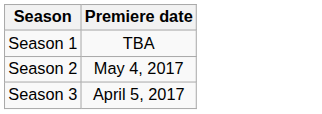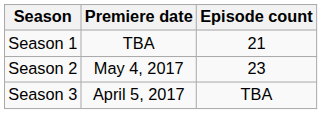 <table class="wikitable" style="text-align:center;">
 <tr>
 <th>Season</th>
 <th>Premiere date</th>
+<th>Episode count</th>
 </tr>
 <tr>
 <td>Season 1</td>
 <td>TBA</td>
+<td>21</td>
 </tr>
 <tr>
 <td>Season 2</td>
 <td>May 4, 2017</td>
+<td>23</td>
 </tr>
 <tr>
 <td>Season 3</td>
 <td>April 5, 2017</td>
+<td>TBA</td>
 </tr>
 </table>
